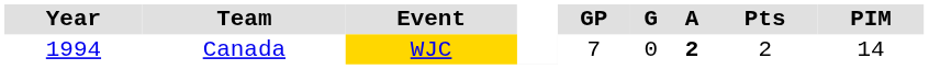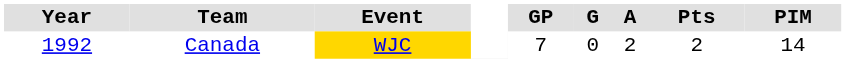 <table border="0" cellpadding="1" cellspacing="0" style="text-align:center; width:40em">
 <tr ALIGN="center" bgcolor="#e0e0e0">
 <th>Year</th>
 <th>Team</th>
 <th>Event</th>
 <th rowspan="99" bgcolor="#ffffff"> </th>
 <th>GP</th>
 <th>G</th>
 <th>A</th>
 <th>Pts</th>
 <th>PIM</th>
 </tr>
 <tr>
-<td><a href='#'>1994</a></td>
+<td><a href='#'>1992</a></td>
 <td><a href='#'>Canada</a></td>
 <td style="background: gold;"><a href='#'>WJC</a></td>
 <td>7</td>
 <td>0</td>
-<td><strong>2</strong></td>
+<td>2</td>
 <td>2</td>
 <td>14</td>
 </tr>
 </table>
